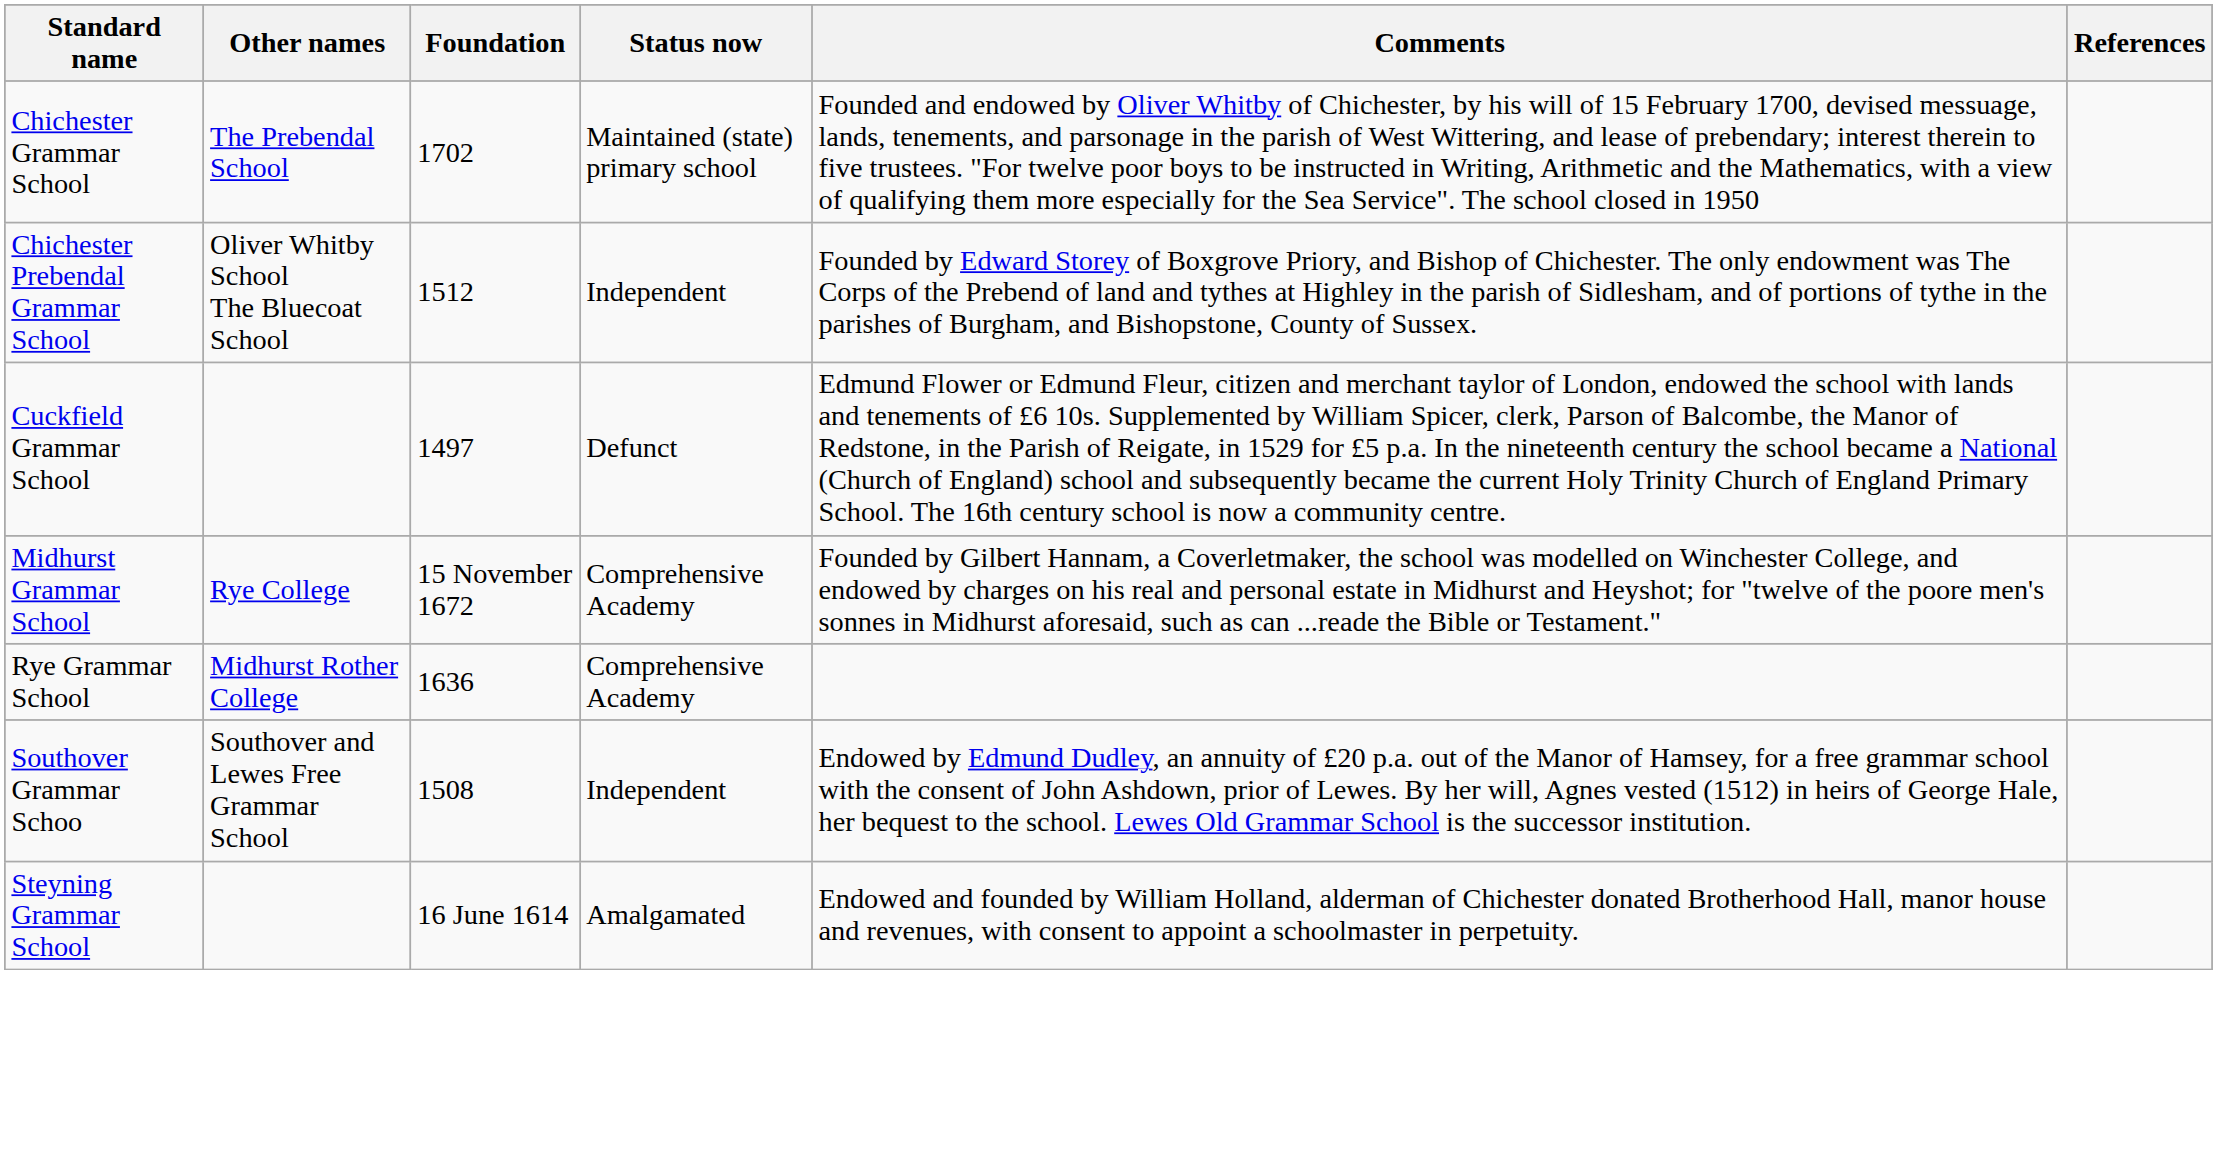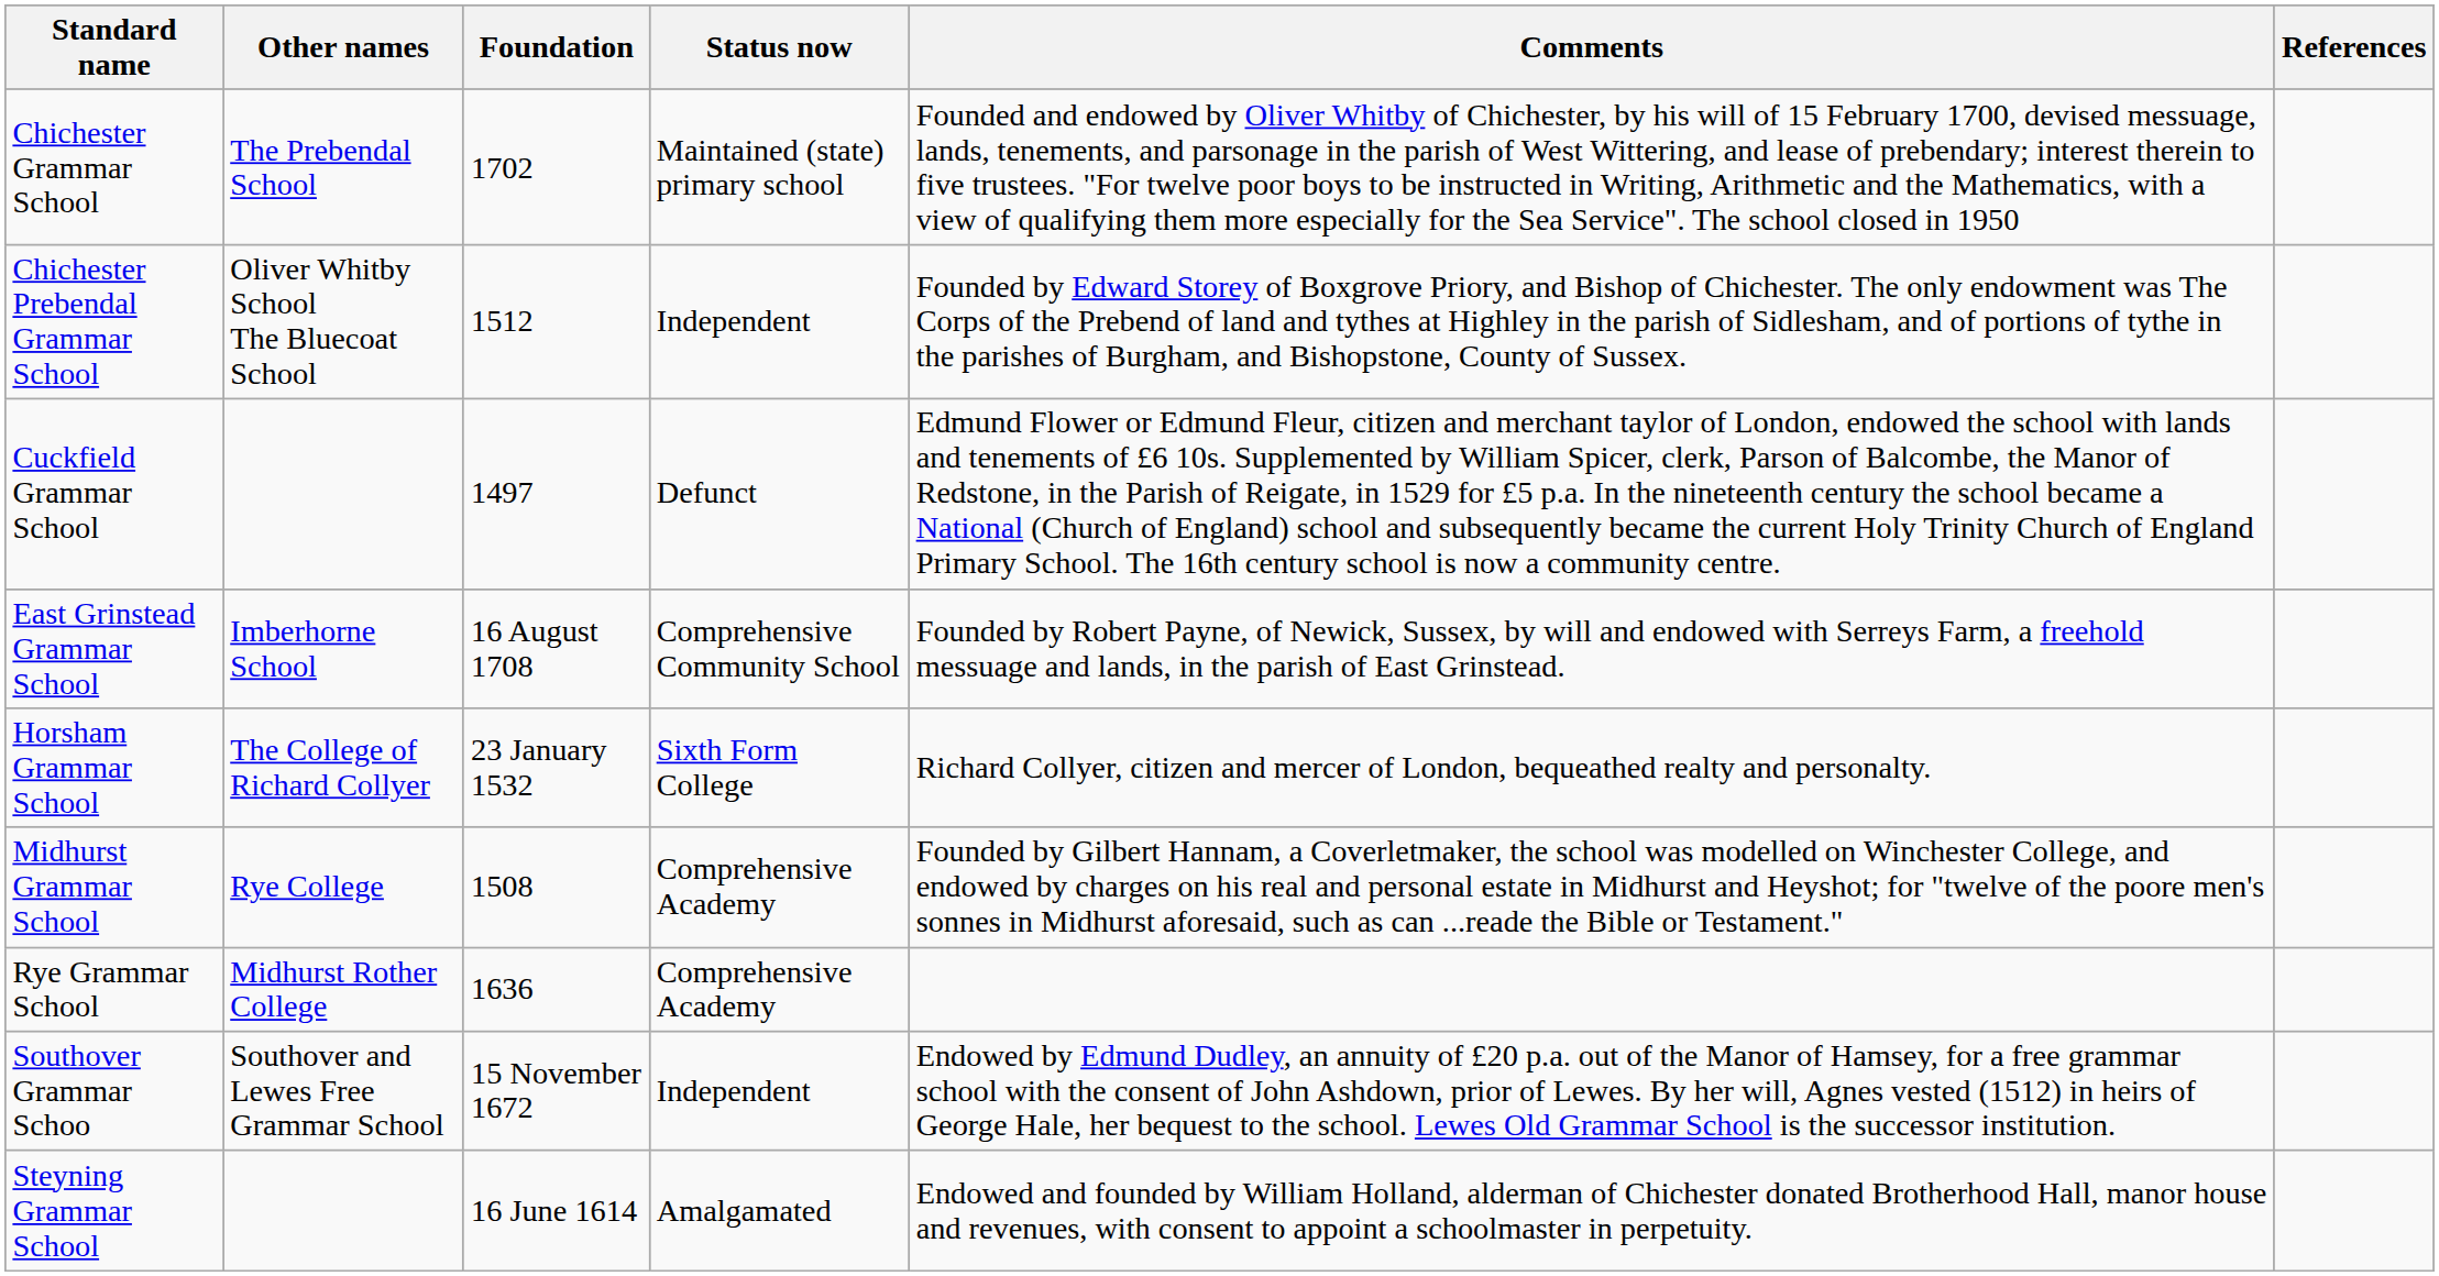 <table class="wikitable">
 <tr>
 <th>Standard name</th>
 <th>Other names</th>
 <th>Foundation</th>
 <th>Status now</th>
 <th>Comments</th>
 <th>References</th>
 </tr>
 <tr>
 <td><a href='#'>Chichester</a> Grammar School</td>
 <td><a href='#'>The Prebendal School</a></td>
 <td>1702</td>
 <td>Maintained (state) primary school</td>
 <td>Founded and endowed by <a href='#'>Oliver Whitby</a> of Chichester, by his will of 15 February 1700, devised messuage, lands, tenements, and parsonage in the parish of West Wittering, and lease of prebendary; interest therein to five trustees. "For twelve poor boys to be instructed in Writing, Arithmetic and the Mathematics, with a view of qualifying them more especially for the Sea Service". The school closed in 1950</td>
 <td></td>
 </tr>
 <tr>
 <td><a href='#'>Chichester Prebendal Grammar School</a></td>
 <td>Oliver Whitby School<br>The Bluecoat School</td>
 <td>1512</td>
 <td>Independent</td>
 <td>Founded by <a href='#'>Edward Storey</a> of Boxgrove Priory, and Bishop of Chichester. The only endowment was The Corps of the Prebend of land and tythes at Highley in the parish of Sidlesham, and of portions of tythe in the parishes of Burgham, and Bishopstone, County of Sussex.</td>
 <td></td>
 </tr>
 <tr>
 <td><a href='#'>Cuckfield</a> Grammar School</td>
 <td></td>
 <td>1497</td>
 <td>Defunct</td>
 <td>Edmund Flower or Edmund Fleur, citizen and merchant taylor of London, endowed the school with lands and tenements of £6 10s. Supplemented by William Spicer, clerk, Parson of Balcombe, the Manor of Redstone, in the Parish of Reigate, in 1529 for £5 p.a. In the nineteenth century the school became a <a href='#'>National</a> (Church of England) school and subsequently became the current Holy Trinity Church of England Primary School.  The 16th century school is now a community centre.</td>
 <td></td>
 </tr>
 <tr>
+<td><a href='#'>East Grinstead Grammar School</a></td>
+<td><a href='#'>Imberhorne School</a></td>
+<td>16 August 1708</td>
+<td>Comprehensive Community School</td>
+<td>Founded by Robert Payne, of Newick, Sussex, by will and endowed with Serreys Farm, a <a href='#'>freehold</a> messuage and lands, in the parish of East Grinstead.</td>
+<td></td>
+</tr>
+<tr>
+<td><a href='#'>Horsham Grammar School</a></td>
+<td><a href='#'>The College of Richard Collyer</a></td>
+<td>23 January 1532</td>
+<td><a href='#'>Sixth Form</a> College</td>
+<td>Richard Collyer, citizen and mercer of London, bequeathed realty and personalty.</td>
+<td></td>
+</tr>
+<tr>
 <td><a href='#'>Midhurst Grammar School</a></td>
 <td><a href='#'>Rye College</a></td>
-<td>15 November 1672</td>
+<td>1508</td>
 <td>Comprehensive<br>Academy</td>
 <td>Founded by Gilbert Hannam, a Coverletmaker, the school was modelled on Winchester College, and endowed by charges on his real and personal estate in Midhurst and Heyshot; for "twelve of the poore men's sonnes in Midhurst aforesaid, such as can ...reade the Bible or Testament."</td>
 <td></td>
 </tr>
 <tr>
 <td>Rye Grammar School</td>
 <td><a href='#'>Midhurst Rother College</a></td>
 <td>1636</td>
 <td>Comprehensive<br>Academy</td>
 <td></td>
 <td></td>
 </tr>
 <tr>
 <td><a href='#'>Southover</a> Grammar Schoo</td>
 <td>Southover and Lewes Free Grammar School</td>
-<td>1508</td>
+<td>15 November 1672</td>
 <td>Independent</td>
 <td>Endowed by <a href='#'>Edmund Dudley</a>, an annuity of £20 p.a. out of the Manor of Hamsey, for a free grammar school with the consent of John Ashdown, prior of Lewes. By her will, Agnes vested (1512) in heirs of George Hale, her bequest to the school. <a href='#'>Lewes Old Grammar School</a> is the successor institution.</td>
 <td></td>
 </tr>
 <tr>
 <td><a href='#'>Steyning Grammar School</a></td>
 <td></td>
 <td>16 June 1614</td>
 <td>Amalgamated</td>
 <td>Endowed and founded by William Holland, alderman of Chichester donated Brotherhood Hall, manor house and revenues, with consent to appoint a schoolmaster in perpetuity.</td>
 <td></td>
 </tr>
 </table>
